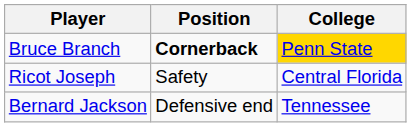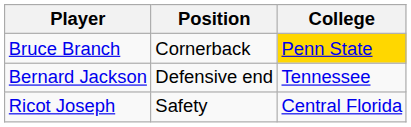 <table class="wikitable">
 <tr>
 <th>Player</th>
 <th>Position</th>
 <th>College</th>
 </tr>
 <tr>
 <td><a href='#'>Bruce Branch</a></td>
-<td><strong>Cornerback</strong></td>
+<td>Cornerback</td>
 <td style="background: gold;"><a href='#'>Penn State</a></td>
+</tr>
+<tr>
+<td><a href='#'>Bernard Jackson</a></td>
+<td>Defensive end</td>
+<td><a href='#'>Tennessee</a></td>
 </tr>
 <tr>
 <td><a href='#'>Ricot Joseph</a></td>
 <td>Safety</td>
 <td><a href='#'>Central Florida</a></td>
 </tr>
-<tr>
-<td><a href='#'>Bernard Jackson</a></td>
-<td>Defensive end</td>
-<td><a href='#'>Tennessee</a></td>
-</tr>
 </table>
